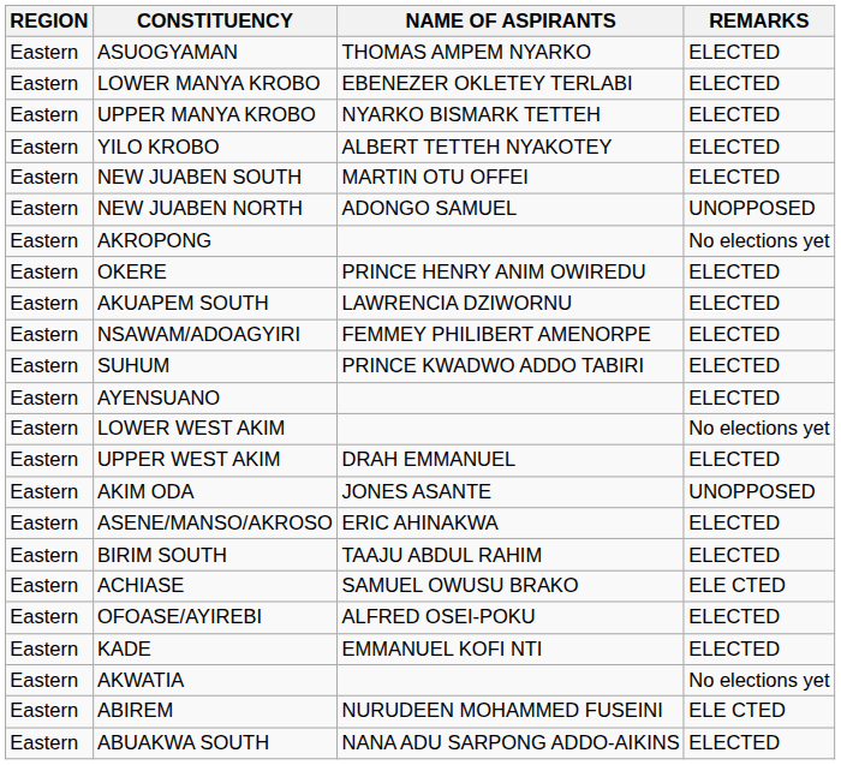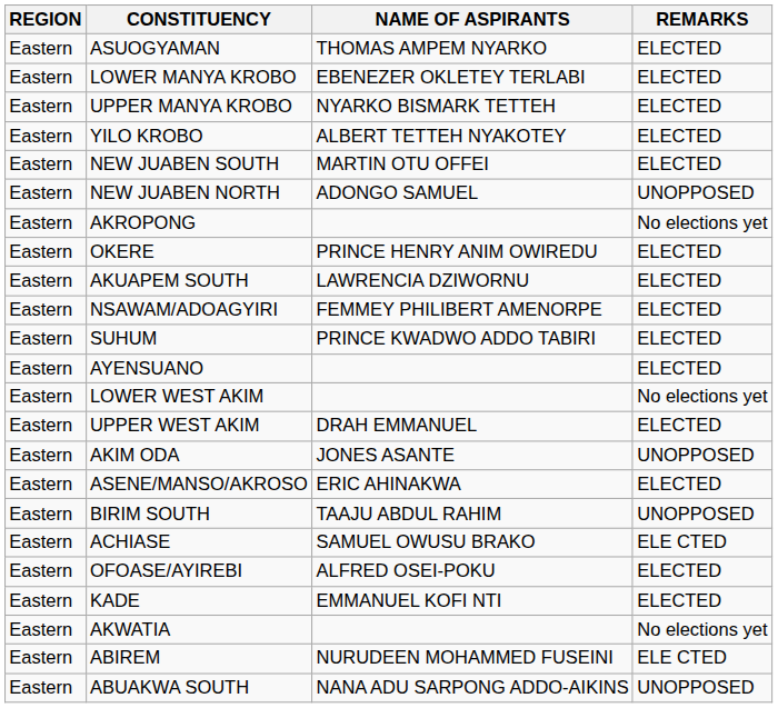 <table class="wikitable">
 <tr>
 <th>REGION</th>
 <th>CONSTITUENCY</th>
 <th>NAME OF ASPIRANTS</th>
 <th>REMARKS</th>
 </tr>
 <tr>
 <td>Eastern</td>
 <td>ASUOGYAMAN</td>
 <td>THOMAS AMPEM NYARKO</td>
 <td>ELECTED</td>
 </tr>
 <tr>
 <td>Eastern</td>
 <td>LOWER MANYA KROBO</td>
 <td>EBENEZER OKLETEY TERLABI</td>
 <td>ELECTED</td>
 </tr>
 <tr>
 <td>Eastern</td>
 <td>UPPER MANYA KROBO</td>
 <td>NYARKO BISMARK TETTEH</td>
 <td>ELECTED</td>
 </tr>
 <tr>
 <td>Eastern</td>
 <td>YILO KROBO</td>
 <td>ALBERT TETTEH NYAKOTEY</td>
 <td>ELECTED</td>
 </tr>
 <tr>
 <td>Eastern</td>
 <td>NEW JUABEN SOUTH</td>
 <td>MARTIN OTU OFFEI</td>
 <td>ELECTED</td>
 </tr>
 <tr>
 <td>Eastern</td>
 <td>NEW JUABEN NORTH</td>
 <td>ADONGO SAMUEL</td>
 <td>UNOPPOSED</td>
 </tr>
 <tr>
 <td>Eastern</td>
 <td>AKROPONG</td>
 <td></td>
 <td>No elections yet</td>
 </tr>
 <tr>
 <td>Eastern</td>
 <td>OKERE</td>
 <td>PRINCE HENRY ANIM OWIREDU</td>
 <td>ELECTED</td>
 </tr>
 <tr>
 <td>Eastern</td>
 <td>AKUAPEM SOUTH</td>
 <td>LAWRENCIA DZIWORNU</td>
 <td>ELECTED</td>
 </tr>
 <tr>
 <td>Eastern</td>
 <td>NSAWAM/ADOAGYIRI</td>
 <td>FEMMEY PHILIBERT AMENORPE</td>
 <td>ELECTED</td>
 </tr>
 <tr>
 <td>Eastern</td>
 <td>SUHUM</td>
 <td>PRINCE KWADWO ADDO TABIRI</td>
 <td>ELECTED</td>
 </tr>
 <tr>
 <td>Eastern</td>
 <td>AYENSUANO</td>
 <td></td>
 <td>ELECTED</td>
 </tr>
 <tr>
 <td>Eastern</td>
 <td>LOWER WEST AKIM</td>
 <td></td>
 <td>No elections yet</td>
 </tr>
 <tr>
 <td>Eastern</td>
 <td>UPPER WEST AKIM</td>
 <td>DRAH EMMANUEL</td>
 <td>ELECTED</td>
 </tr>
 <tr>
 <td>Eastern</td>
 <td>AKIM ODA</td>
 <td>JONES ASANTE</td>
 <td>UNOPPOSED</td>
 </tr>
 <tr>
 <td>Eastern</td>
 <td>ASENE/MANSO/AKROSO</td>
 <td>ERIC AHINAKWA</td>
 <td>ELECTED</td>
 </tr>
 <tr>
 <td>Eastern</td>
 <td>BIRIM SOUTH</td>
 <td>TAAJU ABDUL RAHIM</td>
-<td>ELECTED</td>
+<td>UNOPPOSED</td>
 </tr>
 <tr>
 <td>Eastern</td>
 <td>ACHIASE</td>
 <td>SAMUEL OWUSU BRAKO</td>
 <td>ELE CTED</td>
 </tr>
 <tr>
 <td>Eastern</td>
 <td>OFOASE/AYIREBI</td>
 <td>ALFRED OSEI-POKU</td>
 <td>ELECTED</td>
 </tr>
 <tr>
 <td>Eastern</td>
 <td>KADE</td>
 <td>EMMANUEL KOFI NTI</td>
 <td>ELECTED</td>
 </tr>
 <tr>
 <td>Eastern</td>
 <td>AKWATIA</td>
 <td></td>
 <td>No elections yet</td>
 </tr>
 <tr>
 <td>Eastern</td>
 <td>ABIREM</td>
 <td>NURUDEEN MOHAMMED FUSEINI</td>
 <td>ELE CTED</td>
 </tr>
 <tr>
 <td>Eastern</td>
 <td>ABUAKWA SOUTH</td>
 <td>NANA ADU SARPONG ADDO-AIKINS</td>
-<td>ELECTED</td>
+<td>UNOPPOSED</td>
 </tr>
 </table>
